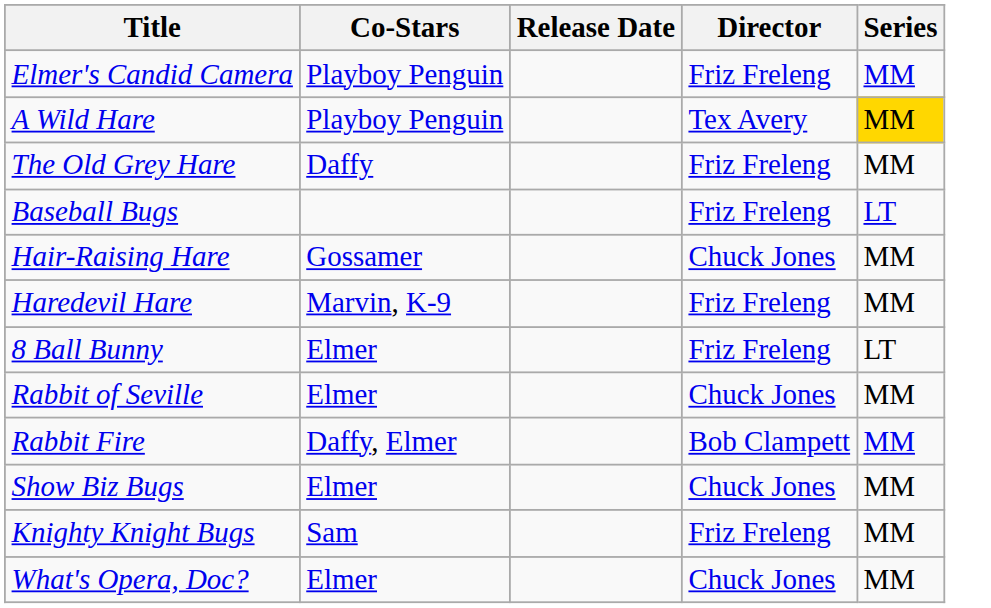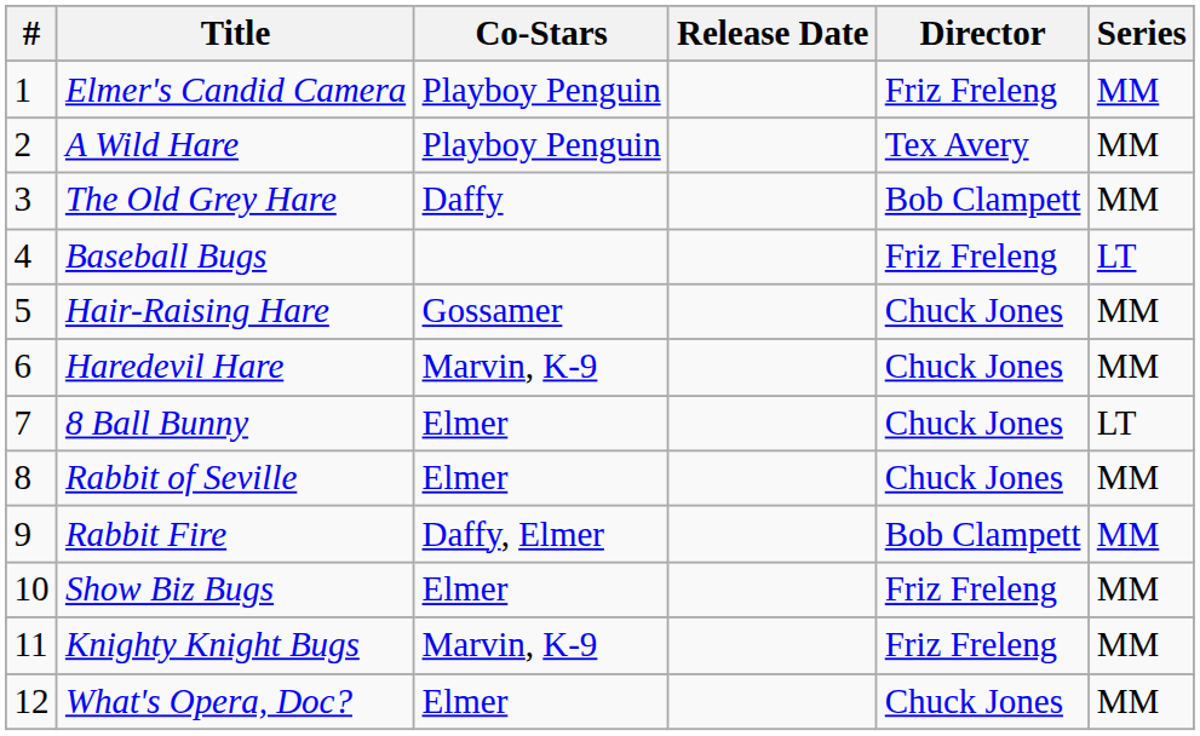 <table class="wikitable sortable">
 <tr>
+<th>#</th>
 <th>Title</th>
 <th>Co-Stars</th>
 <th>Release Date</th>
 <th>Director</th>
 <th>Series</th>
 </tr>
 <tr>
+<td>1</td>
 <td><em><a href='#'>Elmer's Candid Camera</a></em></td>
 <td><a href='#'>Playboy Penguin</a></td>
 <td></td>
 <td><a href='#'>Friz Freleng</a></td>
 <td><a href='#'>MM</a></td>
 </tr>
 <tr>
+<td>2</td>
 <td><em><a href='#'>A Wild Hare</a></em></td>
 <td><a href='#'>Playboy Penguin</a></td>
 <td></td>
 <td><a href='#'>Tex Avery</a></td>
-<td style="background: gold;">MM</td>
+<td>MM</td>
 </tr>
 <tr>
+<td>3</td>
 <td><em><a href='#'>The Old Grey Hare</a></em></td>
 <td><a href='#'>Daffy</a></td>
 <td></td>
-<td><a href='#'>Friz Freleng</a></td>
+<td><a href='#'>Bob Clampett</a></td>
 <td>MM</td>
 </tr>
 <tr>
+<td>4</td>
 <td><em><a href='#'>Baseball Bugs</a></em></td>
 <td></td>
 <td></td>
 <td><a href='#'>Friz Freleng</a></td>
 <td><a href='#'>LT</a></td>
 </tr>
 <tr>
+<td>5</td>
 <td><em><a href='#'>Hair-Raising Hare</a></em></td>
 <td><a href='#'>Gossamer</a></td>
 <td></td>
 <td><a href='#'>Chuck Jones</a></td>
 <td>MM</td>
 </tr>
 <tr>
+<td>6</td>
 <td><em><a href='#'>Haredevil Hare</a></em></td>
 <td><a href='#'>Marvin</a>, <a href='#'>K-9</a></td>
 <td></td>
-<td><a href='#'>Friz Freleng</a></td>
+<td><a href='#'>Chuck Jones</a></td>
 <td>MM</td>
 </tr>
 <tr>
+<td>7</td>
 <td><em><a href='#'>8 Ball Bunny</a></em></td>
 <td><a href='#'>Elmer</a></td>
 <td></td>
-<td><a href='#'>Friz Freleng</a></td>
+<td><a href='#'>Chuck Jones</a></td>
 <td>LT</td>
 </tr>
 <tr>
+<td>8</td>
 <td><em><a href='#'>Rabbit of Seville</a></em></td>
 <td><a href='#'>Elmer</a></td>
 <td></td>
 <td><a href='#'>Chuck Jones</a></td>
 <td>MM</td>
 </tr>
 <tr>
+<td>9</td>
 <td><em><a href='#'>Rabbit Fire</a></em></td>
 <td><a href='#'>Daffy</a>, <a href='#'>Elmer</a></td>
 <td></td>
 <td><a href='#'>Bob Clampett</a></td>
 <td><a href='#'>MM</a></td>
 </tr>
 <tr>
+<td>10</td>
 <td><em><a href='#'>Show Biz Bugs</a></em></td>
 <td><a href='#'>Elmer</a></td>
-<td></td>
-<td><a href='#'>Chuck Jones</a></td>
-<td>MM</td>
-</tr>
-<tr>
-<td><em><a href='#'>Knighty Knight Bugs</a></em></td>
-<td><a href='#'>Sam</a></td>
 <td></td>
 <td><a href='#'>Friz Freleng</a></td>
 <td>MM</td>
 </tr>
 <tr>
+<td>11</td>
+<td><em><a href='#'>Knighty Knight Bugs</a></em></td>
+<td><a href='#'>Marvin</a>, <a href='#'>K-9</a></td>
+<td></td>
+<td><a href='#'>Friz Freleng</a></td>
+<td>MM</td>
+</tr>
+<tr>
+<td>12</td>
 <td><em><a href='#'>What's Opera, Doc?</a></em></td>
 <td><a href='#'>Elmer</a></td>
 <td></td>
 <td><a href='#'>Chuck Jones</a></td>
 <td>MM</td>
 </tr>
 </table>
